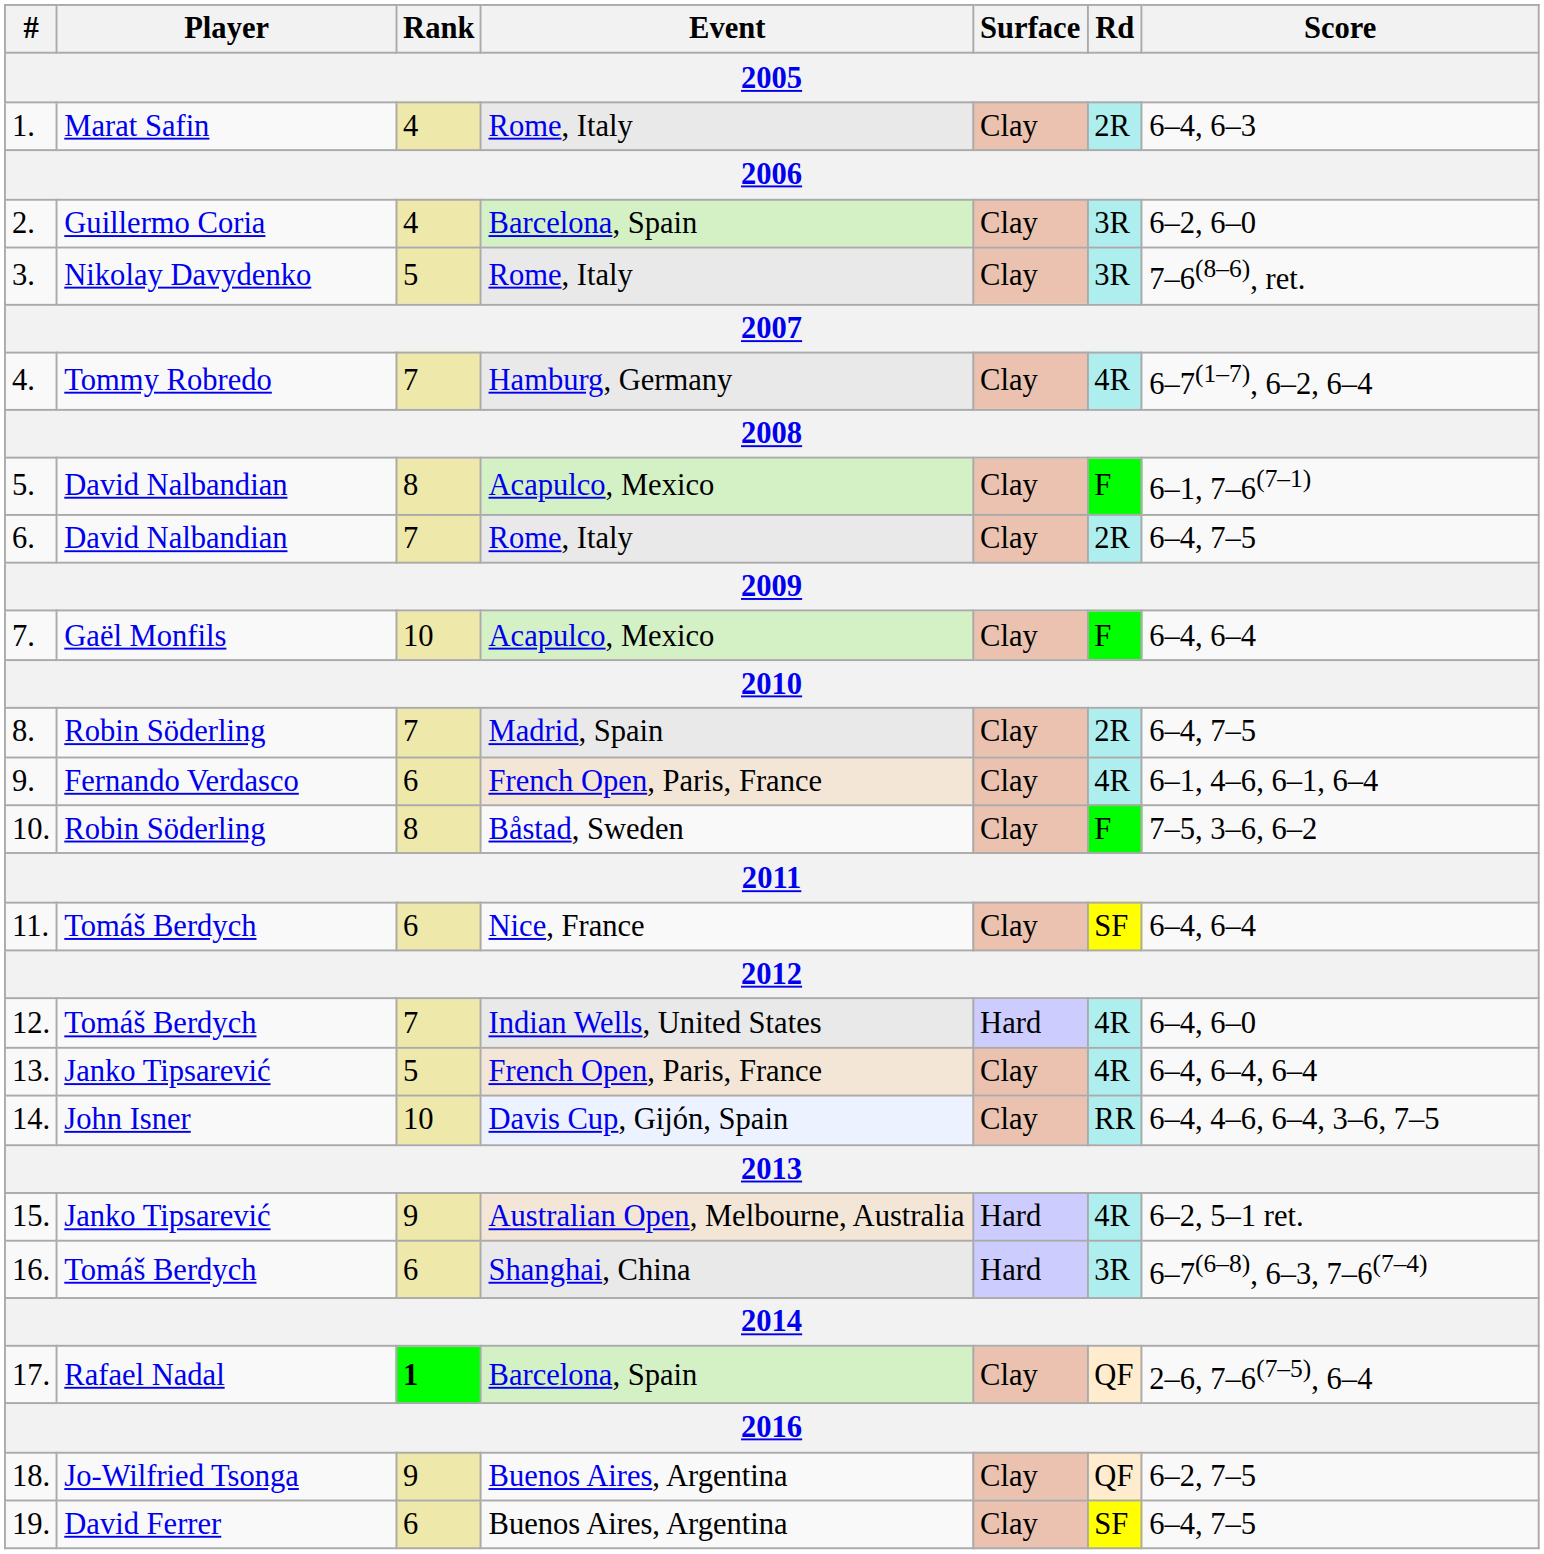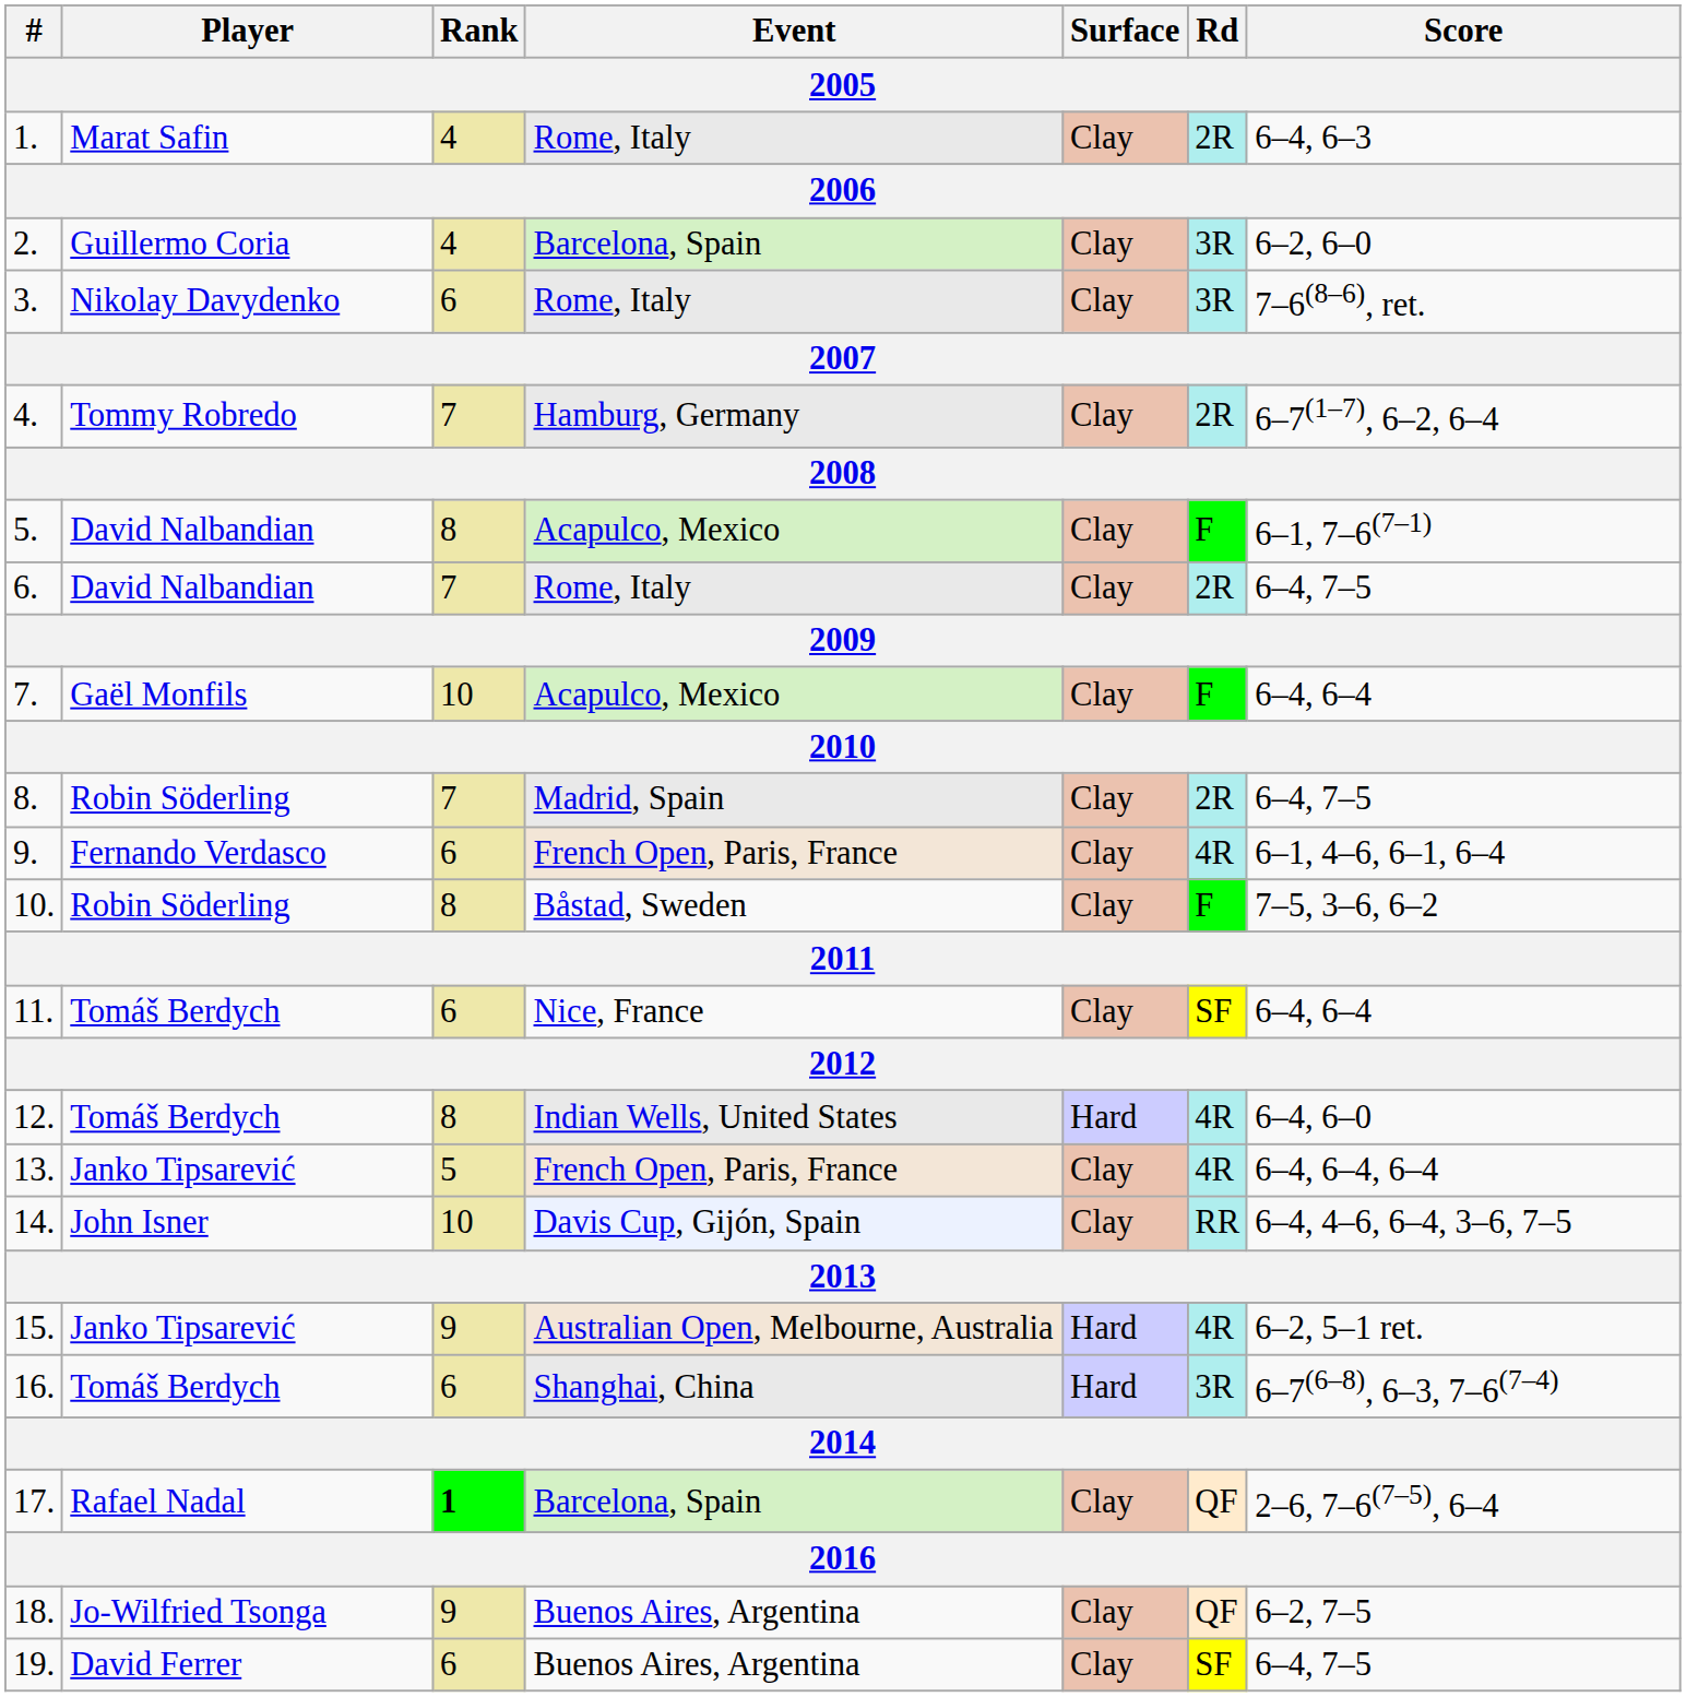 <table class="wikitable sortable">
 <tr>
 <th>#</th>
 <th width=170>Player</th>
 <th>Rank</th>
 <th width=250>Event</th>
 <th>Surface</th>
 <th>Rd</th>
 <th width=200>Score</th>
 </tr>
 <tr>
 <th colspan=7><a href='#'>2005</a></th>
 </tr>
 <tr>
 <td>1.</td>
 <td> <a href='#'>Marat Safin</a></td>
 <td bgcolor=EEE8AA>4</td>
 <td bgcolor=e9e9e9><a href='#'>Rome</a>, Italy</td>
 <td bgcolor=EBC2AF>Clay</td>
 <td bgcolor=afeeee>2R</td>
 <td>6–4, 6–3</td>
 </tr>
 <tr>
 <th colspan=7><a href='#'>2006</a></th>
 </tr>
 <tr>
 <td>2.</td>
 <td> <a href='#'>Guillermo Coria</a></td>
 <td bgcolor=EEE8AA>4</td>
 <td bgcolor=d4f1c5><a href='#'>Barcelona</a>, Spain</td>
 <td bgcolor=EBC2AF>Clay</td>
 <td bgcolor=afeeee>3R</td>
 <td>6–2, 6–0</td>
 </tr>
 <tr>
 <td>3.</td>
 <td> <a href='#'>Nikolay Davydenko</a></td>
-<td bgcolor=EEE8AA>5</td>
+<td bgcolor=EEE8AA>6</td>
 <td bgcolor=e9e9e9><a href='#'>Rome</a>, Italy</td>
 <td bgcolor=EBC2AF>Clay</td>
 <td bgcolor=afeeee>3R</td>
 <td>7–6<sup>(8–6)</sup>, ret.</td>
 </tr>
 <tr>
 <th colspan=7><a href='#'>2007</a></th>
 </tr>
 <tr>
 <td>4.</td>
 <td> <a href='#'>Tommy Robredo</a></td>
 <td bgcolor=EEE8AA>7</td>
 <td bgcolor=e9e9e9><a href='#'>Hamburg</a>, Germany</td>
 <td bgcolor=EBC2AF>Clay</td>
-<td bgcolor=afeeee>4R</td>
+<td bgcolor=afeeee>2R</td>
 <td>6–7<sup>(1–7)</sup>, 6–2, 6–4</td>
 </tr>
 <tr>
 <th colspan=7><a href='#'>2008</a></th>
 </tr>
 <tr>
 <td>5.</td>
 <td> <a href='#'>David Nalbandian</a></td>
 <td bgcolor=EEE8AA>8</td>
 <td bgcolor=d4f1c5><a href='#'>Acapulco</a>, Mexico</td>
 <td bgcolor=EBC2AF>Clay</td>
 <td bgcolor=lime>F</td>
 <td>6–1, 7–6<sup>(7–1)</sup></td>
 </tr>
 <tr>
 <td>6.</td>
 <td> <a href='#'>David Nalbandian</a></td>
 <td bgcolor=EEE8AA>7</td>
 <td bgcolor=e9e9e9><a href='#'>Rome</a>, Italy</td>
 <td bgcolor=EBC2AF>Clay</td>
 <td bgcolor=afeeee>2R</td>
 <td>6–4, 7–5</td>
 </tr>
 <tr>
 <th colspan=7><a href='#'>2009</a></th>
 </tr>
 <tr>
 <td>7.</td>
 <td> <a href='#'>Gaël Monfils</a></td>
 <td bgcolor=EEE8AA>10</td>
 <td bgcolor=d4f1c5><a href='#'>Acapulco</a>, Mexico</td>
 <td bgcolor=EBC2AF>Clay</td>
 <td bgcolor=lime>F</td>
 <td>6–4, 6–4</td>
 </tr>
 <tr>
 <th colspan=7><a href='#'>2010</a></th>
 </tr>
 <tr>
 <td>8.</td>
 <td> <a href='#'>Robin Söderling</a></td>
 <td bgcolor=EEE8AA>7</td>
 <td bgcolor=e9e9e9><a href='#'>Madrid</a>, Spain</td>
 <td bgcolor=EBC2AF>Clay</td>
 <td bgcolor=afeeee>2R</td>
 <td>6–4, 7–5</td>
 </tr>
 <tr>
 <td>9.</td>
 <td> <a href='#'>Fernando Verdasco</a></td>
 <td bgcolor=EEE8AA>6</td>
 <td bgcolor=f3e6d7><a href='#'>French Open</a>, Paris, France</td>
 <td bgcolor=EBC2AF>Clay</td>
 <td bgcolor=afeeee>4R</td>
 <td>6–1, 4–6, 6–1, 6–4</td>
 </tr>
 <tr>
 <td>10.</td>
 <td> <a href='#'>Robin Söderling</a></td>
 <td bgcolor=EEE8AA>8</td>
 <td><a href='#'>Båstad</a>, Sweden</td>
 <td bgcolor=EBC2AF>Clay</td>
 <td bgcolor=lime>F</td>
 <td>7–5, 3–6, 6–2</td>
 </tr>
 <tr>
 <th colspan=7><a href='#'>2011</a></th>
 </tr>
 <tr>
 <td>11.</td>
 <td> <a href='#'>Tomáš Berdych</a></td>
 <td bgcolor=EEE8AA>6</td>
 <td><a href='#'>Nice</a>, France</td>
 <td bgcolor=EBC2AF>Clay</td>
 <td bgcolor=yellow>SF</td>
 <td>6–4, 6–4</td>
 </tr>
 <tr>
 <th colspan=7><a href='#'>2012</a></th>
 </tr>
 <tr>
 <td>12.</td>
 <td> <a href='#'>Tomáš Berdych</a></td>
-<td bgcolor=EEE8AA>7</td>
+<td bgcolor=EEE8AA>8</td>
 <td bgcolor=e9e9e9><a href='#'>Indian Wells</a>, United States</td>
 <td bgcolor=CCCCFF>Hard</td>
 <td bgcolor=afeeee>4R</td>
 <td>6–4, 6–0</td>
 </tr>
 <tr>
 <td>13.</td>
 <td> <a href='#'>Janko Tipsarević</a></td>
 <td bgcolor=EEE8AA>5</td>
 <td bgcolor=f3e6d7><a href='#'>French Open</a>, Paris, France</td>
 <td bgcolor=EBC2AF>Clay</td>
 <td bgcolor=afeeee>4R</td>
 <td>6–4, 6–4, 6–4</td>
 </tr>
 <tr>
 <td>14.</td>
 <td> <a href='#'>John Isner</a></td>
 <td bgcolor=EEE8AA>10</td>
 <td bgcolor=ecf2ff><a href='#'>Davis Cup</a>, Gijón, Spain</td>
 <td bgcolor=EBC2AF>Clay</td>
 <td bgcolor=afeeee>RR</td>
 <td>6–4, 4–6, 6–4, 3–6, 7–5</td>
 </tr>
 <tr>
 <th colspan=7><a href='#'>2013</a></th>
 </tr>
 <tr>
 <td>15.</td>
 <td> <a href='#'>Janko Tipsarević</a></td>
 <td bgcolor=EEE8AA>9</td>
 <td bgcolor=f3e6d7><a href='#'>Australian Open</a>, Melbourne, Australia</td>
 <td bgcolor=CCCCFF>Hard</td>
 <td bgcolor=afeeee>4R</td>
 <td>6–2, 5–1 ret.</td>
 </tr>
 <tr>
 <td>16.</td>
 <td> <a href='#'>Tomáš Berdych</a></td>
 <td bgcolor=EEE8AA>6</td>
 <td bgcolor=e9e9e9><a href='#'>Shanghai</a>, China</td>
 <td bgcolor=CCCCFF>Hard</td>
 <td bgcolor=afeeee>3R</td>
 <td>6–7<sup>(6–8)</sup>, 6–3, 7–6<sup>(7–4)</sup></td>
 </tr>
 <tr>
 <th colspan=7><a href='#'>2014</a></th>
 </tr>
 <tr>
 <td>17.</td>
 <td> <a href='#'>Rafael Nadal</a></td>
 <td bgcolor=lime><strong>1</strong></td>
 <td bgcolor=d4f1c5><a href='#'>Barcelona</a>, Spain</td>
 <td bgcolor=EBC2AF>Clay</td>
 <td bgcolor=ffebcd>QF</td>
 <td>2–6, 7–6<sup>(7–5)</sup>, 6–4</td>
 </tr>
 <tr>
 <th colspan=7><a href='#'>2016</a></th>
 </tr>
 <tr>
 <td>18.</td>
 <td> <a href='#'>Jo-Wilfried Tsonga</a></td>
 <td bgcolor=EEE8AA>9</td>
 <td><a href='#'>Buenos Aires</a>, Argentina</td>
 <td bgcolor=EBC2AF>Clay</td>
 <td bgcolor=ffebcd>QF</td>
 <td>6–2, 7–5</td>
 </tr>
 <tr>
 <td>19.</td>
 <td> <a href='#'>David Ferrer</a></td>
 <td bgcolor=EEE8AA>6</td>
 <td>Buenos Aires, Argentina</td>
 <td bgcolor=EBC2AF>Clay</td>
 <td bgcolor=yellow>SF</td>
 <td>6–4, 7–5</td>
 </tr>
 </table>
